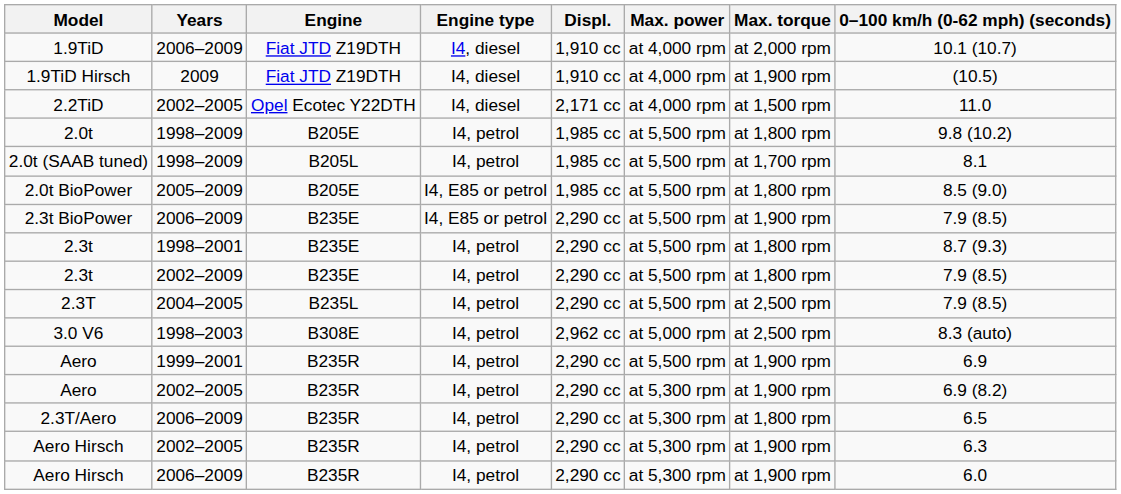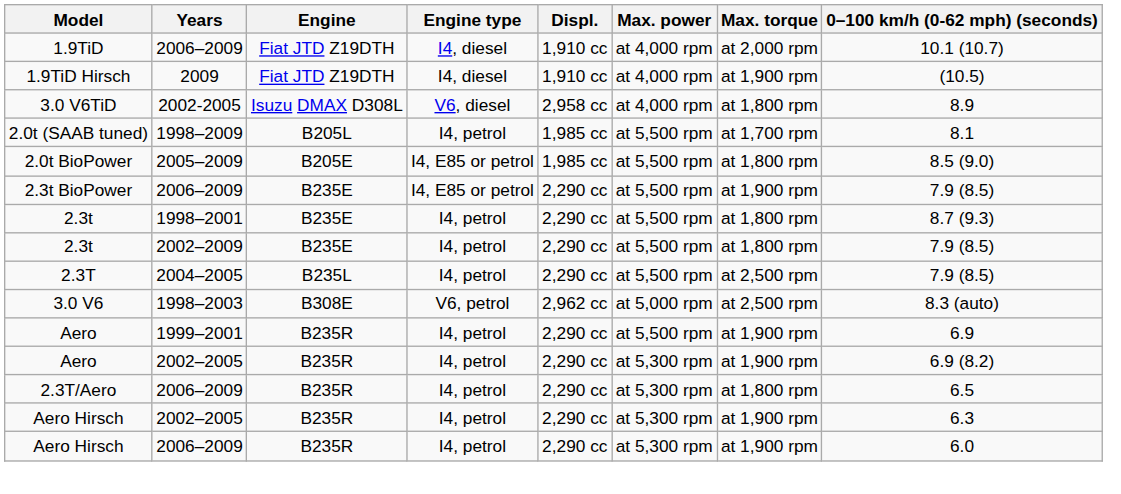 <table class="wikitable sortable" style="text-align:center; font-size:80%;">
 <tr>
 <th>Model</th>
 <th>Years</th>
 <th>Engine</th>
 <th>Engine type</th>
 <th>Displ.</th>
 <th>Max. power</th>
 <th>Max. torque</th>
 <th>0–100 km/h (0-62 mph) (seconds)</th>
 </tr>
 <tr>
 <td>1.9TiD</td>
 <td>2006–2009</td>
 <td><a href='#'>Fiat JTD</a> Z19DTH</td>
 <td><a href='#'>I4</a>, diesel</td>
 <td>1,910 cc</td>
 <td> at 4,000 rpm</td>
 <td> at 2,000 rpm</td>
 <td>10.1 (10.7)</td>
 </tr>
 <tr>
 <td>1.9TiD Hirsch</td>
 <td>2009</td>
 <td><a href='#'>Fiat JTD</a> Z19DTH</td>
 <td>I4, diesel</td>
 <td>1,910 cc</td>
 <td> at 4,000 rpm</td>
 <td> at 1,900 rpm</td>
 <td>(10.5)</td>
 </tr>
 <tr>
-<td>2.2TiD</td>
-<td>2002–2005</td>
-<td><a href='#'>Opel</a> Ecotec Y22DTH</td>
-<td>I4, diesel</td>
-<td>2,171 cc</td>
+<td>3.0 V6TiD</td>
+<td>2002-2005</td>
+<td><a href='#'>Isuzu</a> <a href='#'>DMAX</a> D308L</td>
+<td><a href='#'>V6</a>, diesel</td>
+<td>2,958 cc</td>
 <td> at 4,000 rpm</td>
-<td> at 1,500 rpm</td>
-<td>11.0</td>
-</tr>
-<tr>
-<td>2.0t</td>
-<td>1998–2009</td>
-<td>B205E</td>
-<td>I4, petrol</td>
-<td>1,985 cc</td>
-<td> at 5,500 rpm</td>
 <td> at 1,800 rpm</td>
-<td>9.8 (10.2)</td>
+<td>8.9</td>
 </tr>
 <tr>
 <td>2.0t (SAAB tuned)</td>
 <td>1998–2009</td>
 <td>B205L</td>
 <td>I4, petrol</td>
 <td>1,985 cc</td>
 <td> at 5,500 rpm</td>
 <td> at 1,700 rpm</td>
 <td>8.1</td>
 </tr>
 <tr>
 <td>2.0t BioPower</td>
 <td>2005–2009</td>
 <td>B205E</td>
 <td>I4, E85 or petrol</td>
 <td>1,985 cc</td>
 <td> at 5,500 rpm</td>
 <td> at 1,800 rpm</td>
 <td>8.5 (9.0)</td>
 </tr>
 <tr>
 <td>2.3t BioPower</td>
 <td>2006–2009</td>
 <td>B235E</td>
 <td>I4, E85 or petrol</td>
 <td>2,290 cc</td>
 <td> at 5,500 rpm</td>
 <td> at 1,900 rpm</td>
 <td>7.9 (8.5)</td>
 </tr>
 <tr>
 <td>2.3t</td>
 <td>1998–2001</td>
 <td>B235E</td>
 <td>I4, petrol</td>
 <td>2,290 cc</td>
 <td> at 5,500 rpm</td>
 <td> at 1,800 rpm</td>
 <td>8.7 (9.3)</td>
 </tr>
 <tr>
 <td>2.3t</td>
 <td>2002–2009</td>
 <td>B235E</td>
 <td>I4, petrol</td>
 <td>2,290 cc</td>
 <td> at 5,500 rpm</td>
 <td> at 1,800 rpm</td>
 <td>7.9 (8.5)</td>
 </tr>
 <tr>
 <td>2.3T</td>
 <td>2004–2005</td>
 <td>B235L</td>
 <td>I4, petrol</td>
 <td>2,290 cc</td>
 <td> at 5,500 rpm</td>
 <td> at 2,500 rpm</td>
 <td>7.9 (8.5)</td>
 </tr>
 <tr>
 <td>3.0 V6</td>
 <td>1998–2003</td>
 <td>B308E</td>
-<td>I4, petrol</td>
+<td>V6, petrol</td>
 <td>2,962 cc</td>
 <td> at 5,000 rpm</td>
 <td> at 2,500 rpm</td>
 <td>8.3 (auto)</td>
 </tr>
 <tr>
 <td>Aero</td>
 <td>1999–2001</td>
 <td>B235R</td>
 <td>I4, petrol</td>
 <td>2,290 cc</td>
 <td> at 5,500 rpm</td>
 <td> at 1,900 rpm</td>
 <td>6.9</td>
 </tr>
 <tr>
 <td>Aero</td>
 <td>2002–2005</td>
 <td>B235R</td>
 <td>I4, petrol</td>
 <td>2,290 cc</td>
 <td> at 5,300 rpm</td>
 <td> at 1,900 rpm</td>
 <td>6.9 (8.2)</td>
 </tr>
 <tr>
 <td>2.3T/Aero</td>
 <td>2006–2009</td>
 <td>B235R</td>
 <td>I4, petrol</td>
 <td>2,290 cc</td>
 <td> at 5,300 rpm</td>
 <td> at 1,800 rpm</td>
 <td>6.5</td>
 </tr>
 <tr>
 <td>Aero Hirsch</td>
 <td>2002–2005</td>
 <td>B235R</td>
 <td>I4, petrol</td>
 <td>2,290 cc</td>
 <td> at 5,300 rpm</td>
 <td> at 1,900 rpm</td>
 <td>6.3</td>
 </tr>
 <tr>
 <td>Aero Hirsch</td>
 <td>2006–2009</td>
 <td>B235R</td>
 <td>I4, petrol</td>
 <td>2,290 cc</td>
 <td> at 5,300 rpm</td>
 <td> at 1,900 rpm</td>
 <td>6.0</td>
 </tr>
 </table>
